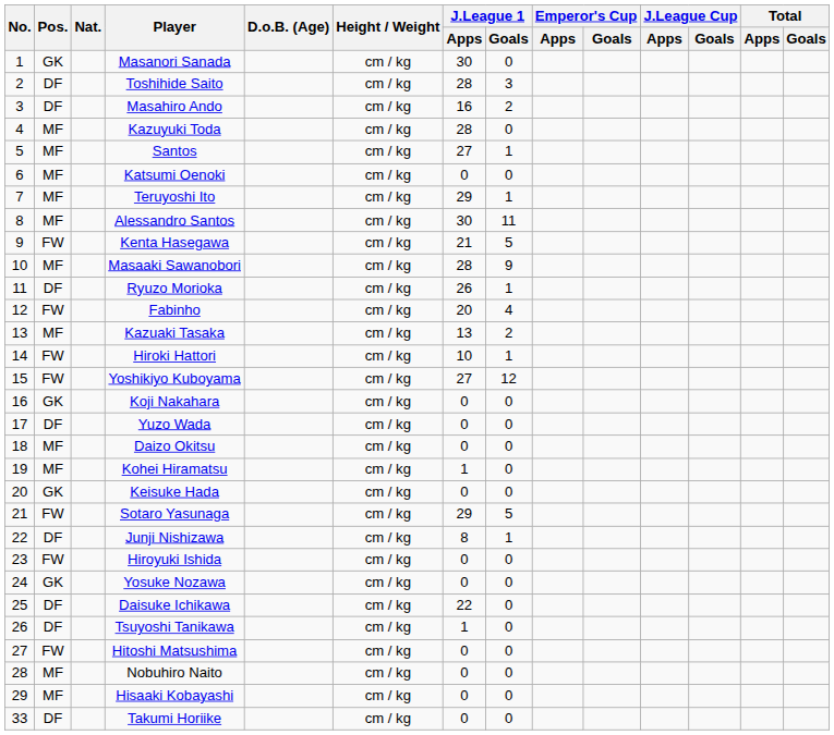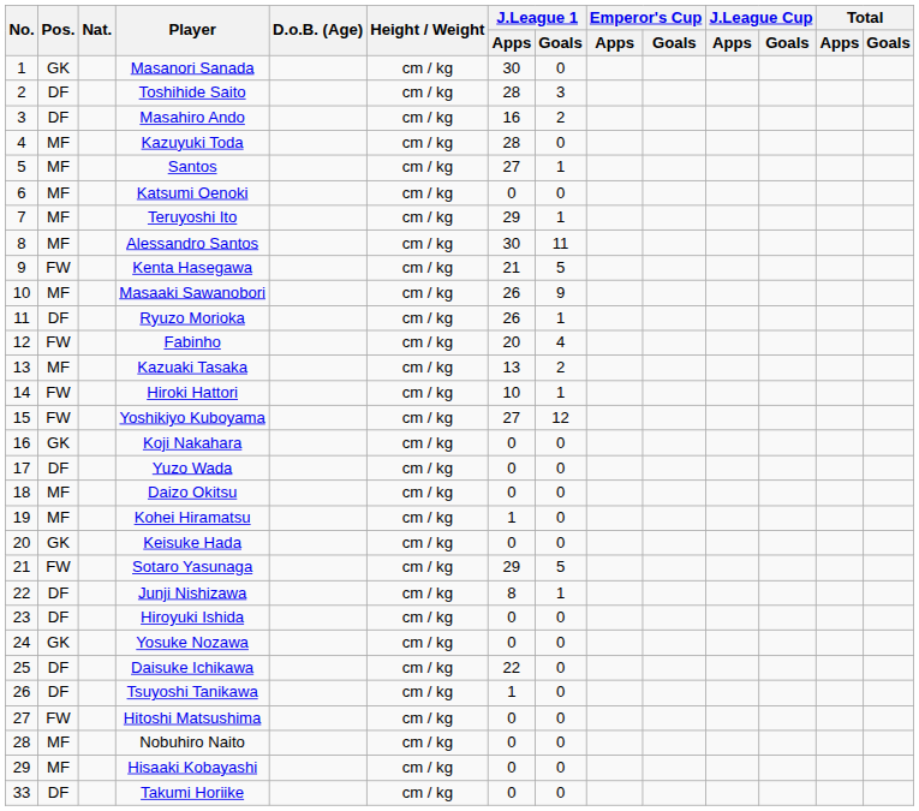 <table class="wikitable" style="text-align:center;">
 <tr>
 <th rowspan="2">No.</th>
 <th rowspan="2">Pos.</th>
 <th rowspan="2">Nat.</th>
 <th rowspan="2">Player</th>
 <th rowspan="2">D.o.B. (Age)</th>
 <th rowspan="2">Height / Weight</th>
 <th colspan="2"><a href='#'>J.League 1</a></th>
 <th colspan="2"><a href='#'>Emperor's Cup</a></th>
 <th colspan="2"><a href='#'>J.League Cup</a></th>
 <th colspan="2">Total</th>
 </tr>
 <tr>
 <th>Apps</th>
 <th>Goals</th>
 <th>Apps</th>
 <th>Goals</th>
 <th>Apps</th>
 <th>Goals</th>
 <th>Apps</th>
 <th>Goals</th>
 </tr>
 <tr>
 <td>1</td>
 <td>GK</td>
 <td></td>
 <td><a href='#'>Masanori Sanada</a></td>
 <td></td>
 <td>cm / kg</td>
 <td>30</td>
 <td>0</td>
 <td></td>
 <td></td>
 <td></td>
 <td></td>
 <td></td>
 <td></td>
 </tr>
 <tr>
 <td>2</td>
 <td>DF</td>
 <td></td>
 <td><a href='#'>Toshihide Saito</a></td>
 <td></td>
 <td>cm / kg</td>
 <td>28</td>
 <td>3</td>
 <td></td>
 <td></td>
 <td></td>
 <td></td>
 <td></td>
 <td></td>
 </tr>
 <tr>
 <td>3</td>
 <td>DF</td>
 <td></td>
 <td><a href='#'>Masahiro Ando</a></td>
 <td></td>
 <td>cm / kg</td>
 <td>16</td>
 <td>2</td>
 <td></td>
 <td></td>
 <td></td>
 <td></td>
 <td></td>
 <td></td>
 </tr>
 <tr>
 <td>4</td>
 <td>MF</td>
 <td></td>
 <td><a href='#'>Kazuyuki Toda</a></td>
 <td></td>
 <td>cm / kg</td>
 <td>28</td>
 <td>0</td>
 <td></td>
 <td></td>
 <td></td>
 <td></td>
 <td></td>
 <td></td>
 </tr>
 <tr>
 <td>5</td>
 <td>MF</td>
 <td></td>
 <td><a href='#'>Santos</a></td>
 <td></td>
 <td>cm / kg</td>
 <td>27</td>
 <td>1</td>
 <td></td>
 <td></td>
 <td></td>
 <td></td>
 <td></td>
 <td></td>
 </tr>
 <tr>
 <td>6</td>
 <td>MF</td>
 <td></td>
 <td><a href='#'>Katsumi Oenoki</a></td>
 <td></td>
 <td>cm / kg</td>
 <td>0</td>
 <td>0</td>
 <td></td>
 <td></td>
 <td></td>
 <td></td>
 <td></td>
 <td></td>
 </tr>
 <tr>
 <td>7</td>
 <td>MF</td>
 <td></td>
 <td><a href='#'>Teruyoshi Ito</a></td>
 <td></td>
 <td>cm / kg</td>
 <td>29</td>
 <td>1</td>
 <td></td>
 <td></td>
 <td></td>
 <td></td>
 <td></td>
 <td></td>
 </tr>
 <tr>
 <td>8</td>
 <td>MF</td>
 <td></td>
 <td><a href='#'>Alessandro Santos</a></td>
 <td></td>
 <td>cm / kg</td>
 <td>30</td>
 <td>11</td>
 <td></td>
 <td></td>
 <td></td>
 <td></td>
 <td></td>
 <td></td>
 </tr>
 <tr>
 <td>9</td>
 <td>FW</td>
 <td></td>
 <td><a href='#'>Kenta Hasegawa</a></td>
 <td></td>
 <td>cm / kg</td>
 <td>21</td>
 <td>5</td>
 <td></td>
 <td></td>
 <td></td>
 <td></td>
 <td></td>
 <td></td>
 </tr>
 <tr>
 <td>10</td>
 <td>MF</td>
 <td></td>
 <td><a href='#'>Masaaki Sawanobori</a></td>
 <td></td>
 <td>cm / kg</td>
-<td>28</td>
+<td>26</td>
 <td>9</td>
 <td></td>
 <td></td>
 <td></td>
 <td></td>
 <td></td>
 <td></td>
 </tr>
 <tr>
 <td>11</td>
 <td>DF</td>
 <td></td>
 <td><a href='#'>Ryuzo Morioka</a></td>
 <td></td>
 <td>cm / kg</td>
 <td>26</td>
 <td>1</td>
 <td></td>
 <td></td>
 <td></td>
 <td></td>
 <td></td>
 <td></td>
 </tr>
 <tr>
 <td>12</td>
 <td>FW</td>
 <td></td>
 <td><a href='#'>Fabinho</a></td>
 <td></td>
 <td>cm / kg</td>
 <td>20</td>
 <td>4</td>
 <td></td>
 <td></td>
 <td></td>
 <td></td>
 <td></td>
 <td></td>
 </tr>
 <tr>
 <td>13</td>
 <td>MF</td>
 <td></td>
 <td><a href='#'>Kazuaki Tasaka</a></td>
 <td></td>
 <td>cm / kg</td>
 <td>13</td>
 <td>2</td>
 <td></td>
 <td></td>
 <td></td>
 <td></td>
 <td></td>
 <td></td>
 </tr>
 <tr>
 <td>14</td>
 <td>FW</td>
 <td></td>
 <td><a href='#'>Hiroki Hattori</a></td>
 <td></td>
 <td>cm / kg</td>
 <td>10</td>
 <td>1</td>
 <td></td>
 <td></td>
 <td></td>
 <td></td>
 <td></td>
 <td></td>
 </tr>
 <tr>
 <td>15</td>
 <td>FW</td>
 <td></td>
 <td><a href='#'>Yoshikiyo Kuboyama</a></td>
 <td></td>
 <td>cm / kg</td>
 <td>27</td>
 <td>12</td>
 <td></td>
 <td></td>
 <td></td>
 <td></td>
 <td></td>
 <td></td>
 </tr>
 <tr>
 <td>16</td>
 <td>GK</td>
 <td></td>
 <td><a href='#'>Koji Nakahara</a></td>
 <td></td>
 <td>cm / kg</td>
 <td>0</td>
 <td>0</td>
 <td></td>
 <td></td>
 <td></td>
 <td></td>
 <td></td>
 <td></td>
 </tr>
 <tr>
 <td>17</td>
 <td>DF</td>
 <td></td>
 <td><a href='#'>Yuzo Wada</a></td>
 <td></td>
 <td>cm / kg</td>
 <td>0</td>
 <td>0</td>
 <td></td>
 <td></td>
 <td></td>
 <td></td>
 <td></td>
 <td></td>
 </tr>
 <tr>
 <td>18</td>
 <td>MF</td>
 <td></td>
 <td><a href='#'>Daizo Okitsu</a></td>
 <td></td>
 <td>cm / kg</td>
 <td>0</td>
 <td>0</td>
 <td></td>
 <td></td>
 <td></td>
 <td></td>
 <td></td>
 <td></td>
 </tr>
 <tr>
 <td>19</td>
 <td>MF</td>
 <td></td>
 <td><a href='#'>Kohei Hiramatsu</a></td>
 <td></td>
 <td>cm / kg</td>
 <td>1</td>
 <td>0</td>
 <td></td>
 <td></td>
 <td></td>
 <td></td>
 <td></td>
 <td></td>
 </tr>
 <tr>
 <td>20</td>
 <td>GK</td>
 <td></td>
 <td><a href='#'>Keisuke Hada</a></td>
 <td></td>
 <td>cm / kg</td>
 <td>0</td>
 <td>0</td>
 <td></td>
 <td></td>
 <td></td>
 <td></td>
 <td></td>
 <td></td>
 </tr>
 <tr>
 <td>21</td>
 <td>FW</td>
 <td></td>
 <td><a href='#'>Sotaro Yasunaga</a></td>
 <td></td>
 <td>cm / kg</td>
 <td>29</td>
 <td>5</td>
 <td></td>
 <td></td>
 <td></td>
 <td></td>
 <td></td>
 <td></td>
 </tr>
 <tr>
 <td>22</td>
 <td>DF</td>
 <td></td>
 <td><a href='#'>Junji Nishizawa</a></td>
 <td></td>
 <td>cm / kg</td>
 <td>8</td>
 <td>1</td>
 <td></td>
 <td></td>
 <td></td>
 <td></td>
 <td></td>
 <td></td>
 </tr>
 <tr>
 <td>23</td>
-<td>FW</td>
+<td>DF</td>
 <td></td>
 <td><a href='#'>Hiroyuki Ishida</a></td>
 <td></td>
 <td>cm / kg</td>
 <td>0</td>
 <td>0</td>
 <td></td>
 <td></td>
 <td></td>
 <td></td>
 <td></td>
 <td></td>
 </tr>
 <tr>
 <td>24</td>
 <td>GK</td>
 <td></td>
 <td><a href='#'>Yosuke Nozawa</a></td>
 <td></td>
 <td>cm / kg</td>
 <td>0</td>
 <td>0</td>
 <td></td>
 <td></td>
 <td></td>
 <td></td>
 <td></td>
 <td></td>
 </tr>
 <tr>
 <td>25</td>
 <td>DF</td>
 <td></td>
 <td><a href='#'>Daisuke Ichikawa</a></td>
 <td></td>
 <td>cm / kg</td>
 <td>22</td>
 <td>0</td>
 <td></td>
 <td></td>
 <td></td>
 <td></td>
 <td></td>
 <td></td>
 </tr>
 <tr>
 <td>26</td>
 <td>DF</td>
 <td></td>
 <td><a href='#'>Tsuyoshi Tanikawa</a></td>
 <td></td>
 <td>cm / kg</td>
 <td>1</td>
 <td>0</td>
 <td></td>
 <td></td>
 <td></td>
 <td></td>
 <td></td>
 <td></td>
 </tr>
 <tr>
 <td>27</td>
 <td>FW</td>
 <td></td>
 <td><a href='#'>Hitoshi Matsushima</a></td>
 <td></td>
 <td>cm / kg</td>
 <td>0</td>
 <td>0</td>
 <td></td>
 <td></td>
 <td></td>
 <td></td>
 <td></td>
 <td></td>
 </tr>
 <tr>
 <td>28</td>
 <td>MF</td>
 <td></td>
 <td>Nobuhiro Naito</td>
 <td></td>
 <td>cm / kg</td>
 <td>0</td>
 <td>0</td>
 <td></td>
 <td></td>
 <td></td>
 <td></td>
 <td></td>
 <td></td>
 </tr>
 <tr>
 <td>29</td>
 <td>MF</td>
 <td></td>
 <td><a href='#'>Hisaaki Kobayashi</a></td>
 <td></td>
 <td>cm / kg</td>
 <td>0</td>
 <td>0</td>
 <td></td>
 <td></td>
 <td></td>
 <td></td>
 <td></td>
 <td></td>
 </tr>
 <tr>
 <td>33</td>
 <td>DF</td>
 <td></td>
 <td><a href='#'>Takumi Horiike</a></td>
 <td></td>
 <td>cm / kg</td>
 <td>0</td>
 <td>0</td>
 <td></td>
 <td></td>
 <td></td>
 <td></td>
 <td></td>
 <td></td>
 </tr>
 </table>
